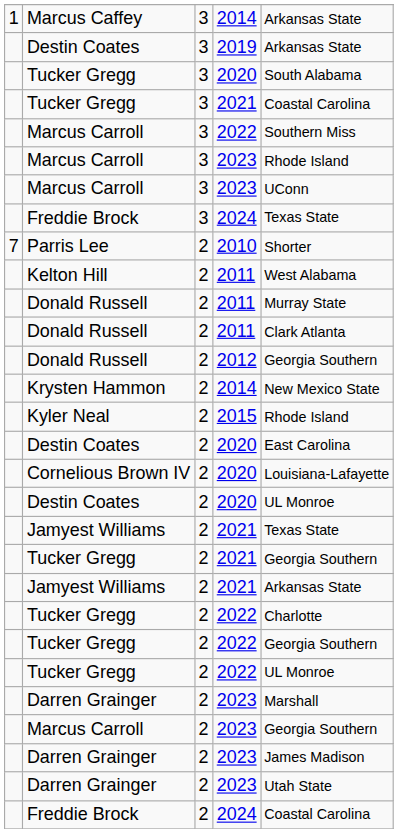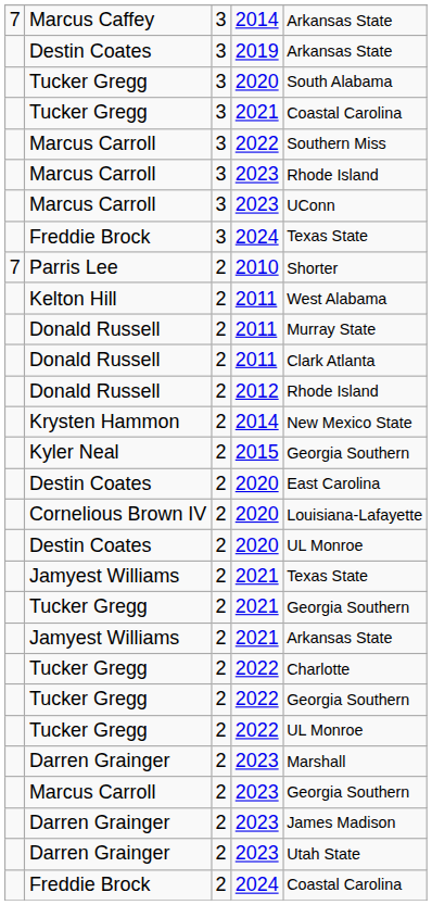 <table class="wikitable">
 <tr>
 </tr>
 <tr>
-<td>1</td>
+<td>7</td>
 <td>Marcus Caffey</td>
 <td>3</td>
 <td><a href='#'>2014</a></td>
 <td style="font-size:80%;">Arkansas State</td>
 </tr>
 <tr>
 <td></td>
 <td>Destin Coates</td>
 <td>3</td>
 <td><a href='#'>2019</a></td>
 <td style="font-size:80%;">Arkansas State</td>
 </tr>
 <tr>
 <td></td>
 <td>Tucker Gregg</td>
 <td>3</td>
 <td><a href='#'>2020</a></td>
 <td style="font-size:80%;">South Alabama</td>
 </tr>
 <tr>
 <td></td>
 <td>Tucker Gregg</td>
 <td>3</td>
 <td><a href='#'>2021</a></td>
 <td style="font-size:80%;">Coastal Carolina</td>
 </tr>
 <tr>
 <td></td>
 <td>Marcus Carroll</td>
 <td>3</td>
 <td><a href='#'>2022</a></td>
 <td style="font-size:80%;">Southern Miss</td>
 </tr>
 <tr>
 <td></td>
 <td>Marcus Carroll</td>
 <td>3</td>
 <td><a href='#'>2023</a></td>
 <td style="font-size:80%;">Rhode Island</td>
 </tr>
 <tr>
 <td></td>
 <td>Marcus Carroll</td>
 <td>3</td>
 <td><a href='#'>2023</a></td>
 <td style="font-size:80%;">UConn</td>
 </tr>
 <tr>
 <td></td>
 <td>Freddie Brock</td>
 <td>3</td>
 <td><a href='#'>2024</a></td>
 <td style="font-size:80%;">Texas State</td>
 </tr>
 <tr>
 <td>7</td>
 <td>Parris Lee</td>
 <td>2</td>
 <td><a href='#'>2010</a></td>
 <td style="font-size:80%;">Shorter</td>
 </tr>
 <tr>
 <td></td>
 <td>Kelton Hill</td>
 <td>2</td>
 <td><a href='#'>2011</a></td>
 <td style="font-size:80%;">West Alabama</td>
 </tr>
 <tr>
 <td></td>
 <td>Donald Russell</td>
 <td>2</td>
 <td><a href='#'>2011</a></td>
 <td style="font-size:80%;">Murray State</td>
 </tr>
 <tr>
 <td></td>
 <td>Donald Russell</td>
 <td>2</td>
 <td><a href='#'>2011</a></td>
 <td style="font-size:80%;">Clark Atlanta</td>
 </tr>
 <tr>
 <td></td>
 <td>Donald Russell</td>
 <td>2</td>
 <td><a href='#'>2012</a></td>
-<td style="font-size:80%;">Georgia Southern</td>
+<td style="font-size:80%;">Rhode Island</td>
 </tr>
 <tr>
 <td></td>
 <td>Krysten Hammon</td>
 <td>2</td>
 <td><a href='#'>2014</a></td>
 <td style="font-size:80%;">New Mexico State</td>
 </tr>
 <tr>
 <td></td>
 <td>Kyler Neal</td>
 <td>2</td>
 <td><a href='#'>2015</a></td>
-<td style="font-size:80%;">Rhode Island</td>
+<td style="font-size:80%;">Georgia Southern</td>
 </tr>
 <tr>
 <td></td>
 <td>Destin Coates</td>
 <td>2</td>
 <td><a href='#'>2020</a></td>
 <td style="font-size:80%;">East Carolina</td>
 </tr>
 <tr>
 <td></td>
 <td>Cornelious Brown IV</td>
 <td>2</td>
 <td><a href='#'>2020</a></td>
 <td style="font-size:80%;">Louisiana-Lafayette</td>
 </tr>
 <tr>
 <td></td>
 <td>Destin Coates</td>
 <td>2</td>
 <td><a href='#'>2020</a></td>
 <td style="font-size:80%;">UL Monroe</td>
 </tr>
 <tr>
 <td></td>
 <td>Jamyest Williams</td>
 <td>2</td>
 <td><a href='#'>2021</a></td>
 <td style="font-size:80%;">Texas State</td>
 </tr>
 <tr>
 <td></td>
 <td>Tucker Gregg</td>
 <td>2</td>
 <td><a href='#'>2021</a></td>
 <td style="font-size:80%;">Georgia Southern</td>
 </tr>
 <tr>
 <td></td>
 <td>Jamyest Williams</td>
 <td>2</td>
 <td><a href='#'>2021</a></td>
 <td style="font-size:80%;">Arkansas State</td>
 </tr>
 <tr>
 <td></td>
 <td>Tucker Gregg</td>
 <td>2</td>
 <td><a href='#'>2022</a></td>
 <td style="font-size:80%;">Charlotte</td>
 </tr>
 <tr>
 <td></td>
 <td>Tucker Gregg</td>
 <td>2</td>
 <td><a href='#'>2022</a></td>
 <td style="font-size:80%;">Georgia Southern</td>
 </tr>
 <tr>
 <td></td>
 <td>Tucker Gregg</td>
 <td>2</td>
 <td><a href='#'>2022</a></td>
 <td style="font-size:80%;">UL Monroe</td>
 </tr>
 <tr>
 <td></td>
 <td>Darren Grainger</td>
 <td>2</td>
 <td><a href='#'>2023</a></td>
 <td style="font-size:80%;">Marshall</td>
 </tr>
 <tr>
 <td></td>
 <td>Marcus Carroll</td>
 <td>2</td>
 <td><a href='#'>2023</a></td>
 <td style="font-size:80%;">Georgia Southern</td>
 </tr>
 <tr>
 <td></td>
 <td>Darren Grainger</td>
 <td>2</td>
 <td><a href='#'>2023</a></td>
 <td style="font-size:80%;">James Madison</td>
 </tr>
 <tr>
 <td></td>
 <td>Darren Grainger</td>
 <td>2</td>
 <td><a href='#'>2023</a></td>
 <td style="font-size:80%;">Utah State</td>
 </tr>
 <tr>
 <td></td>
 <td>Freddie Brock</td>
 <td>2</td>
 <td><a href='#'>2024</a></td>
 <td style="font-size:80%;">Coastal Carolina</td>
 </tr>
 </table>
